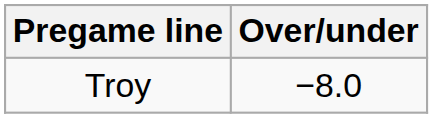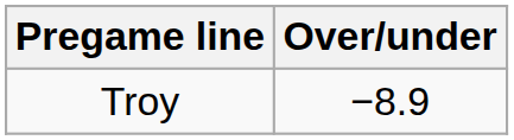 <table class="wikitable">
 <tr align="center">
 <th style=>Pregame line</th>
 <th style=>Over/under</th>
 </tr>
 <tr align="center">
 <td>Troy</td>
-<td>−8.0</td>
+<td>−8.9</td>
 </tr>
 </table>
